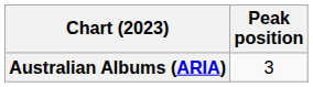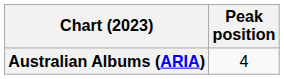 <table class="wikitable plainrowheaders" style="text-align:center">
 <tr>
 <th scope="col">Chart (2023)</th>
 <th scope="col">Peak<br>position</th>
 </tr>
 <tr>
 <th scope="row">Australian Albums (<a href='#'>ARIA</a>)</th>
-<td>3</td>
+<td>4</td>
 </tr>
 </table>
